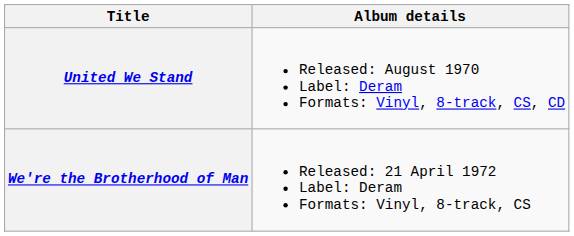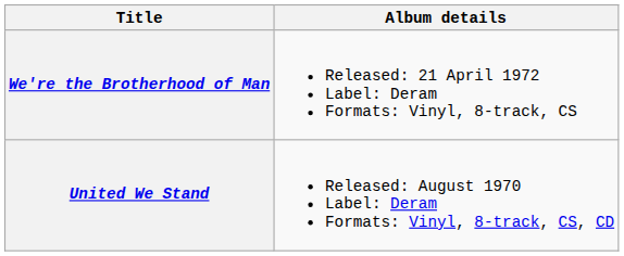 <table class="wikitable">
 <tr>
 <th>Title</th>
 <th>Album details</th>
 </tr>
 <tr>
+<th><em><a href='#'>We're the Brotherhood of Man</a></em></th>
+<td><br><ul><li>Released: 21 April 1972</li><li>Label: Deram</li><li>Formats: Vinyl, 8-track, CS</li></ul></td>
+</tr>
+<tr>
 <th><em><a href='#'>United We Stand</a></em></th>
 <td><br><ul><li>Released: August 1970</li><li>Label: <a href='#'>Deram</a></li><li>Formats: <a href='#'>Vinyl</a>, <a href='#'>8-track</a>, <a href='#'>CS</a>, <a href='#'>CD</a></li></ul></td>
 </tr>
-<tr>
-<th><em><a href='#'>We're the Brotherhood of Man</a></em></th>
-<td><br><ul><li>Released: 21 April 1972</li><li>Label: Deram</li><li>Formats: Vinyl, 8-track, CS</li></ul></td>
-</tr>
 </table>
